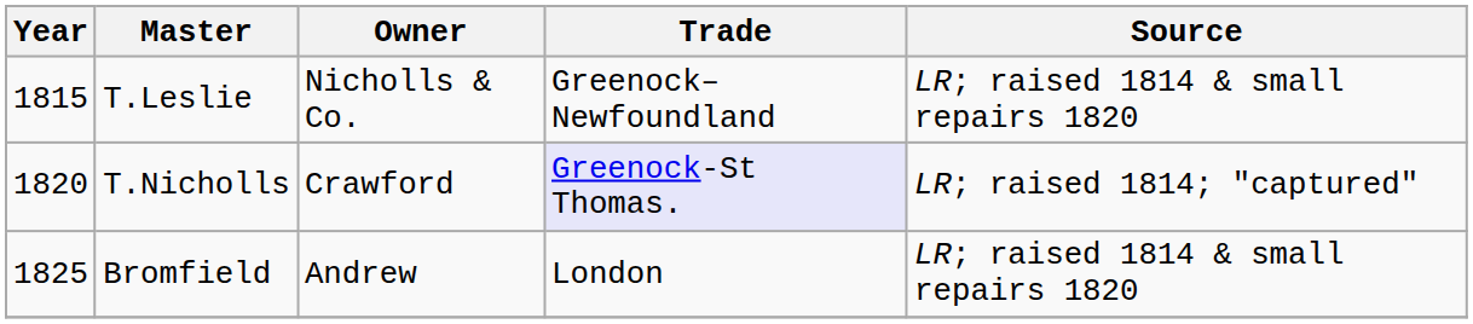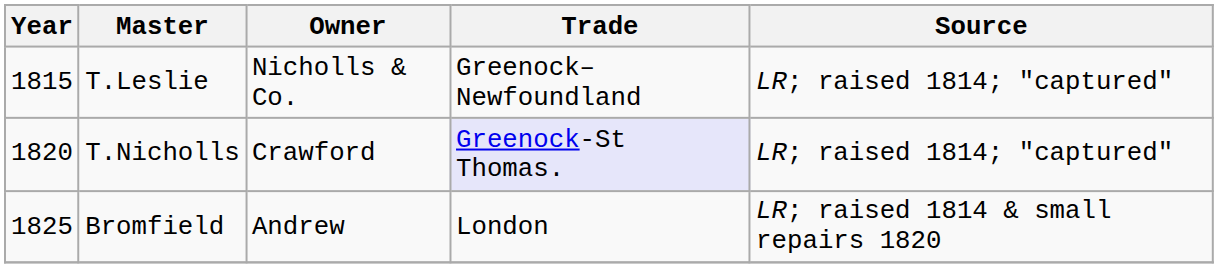 <table class="wikitable">
 <tr>
 <th>Year</th>
 <th>Master</th>
 <th>Owner</th>
 <th>Trade</th>
 <th>Source</th>
 </tr>
 <tr>
 <td>1815</td>
 <td>T.Leslie</td>
 <td>Nicholls & Co.</td>
 <td>Greenock–Newfoundland</td>
-<td><em>LR</em>; raised 1814 & small repairs 1820</td>
+<td><em>LR</em>; raised 1814; "captured"</td>
 </tr>
 <tr>
 <td>1820</td>
 <td>T.Nicholls</td>
 <td>Crawford</td>
 <td style="background: lavender;"><a href='#'>Greenock</a>-St Thomas.</td>
 <td><em>LR</em>; raised 1814; "captured"</td>
 </tr>
 <tr>
 <td>1825</td>
 <td>Bromfield</td>
 <td>Andrew</td>
 <td>London</td>
 <td><em>LR</em>; raised 1814 & small repairs 1820</td>
 </tr>
 <tr>
 </tr>
 </table>
